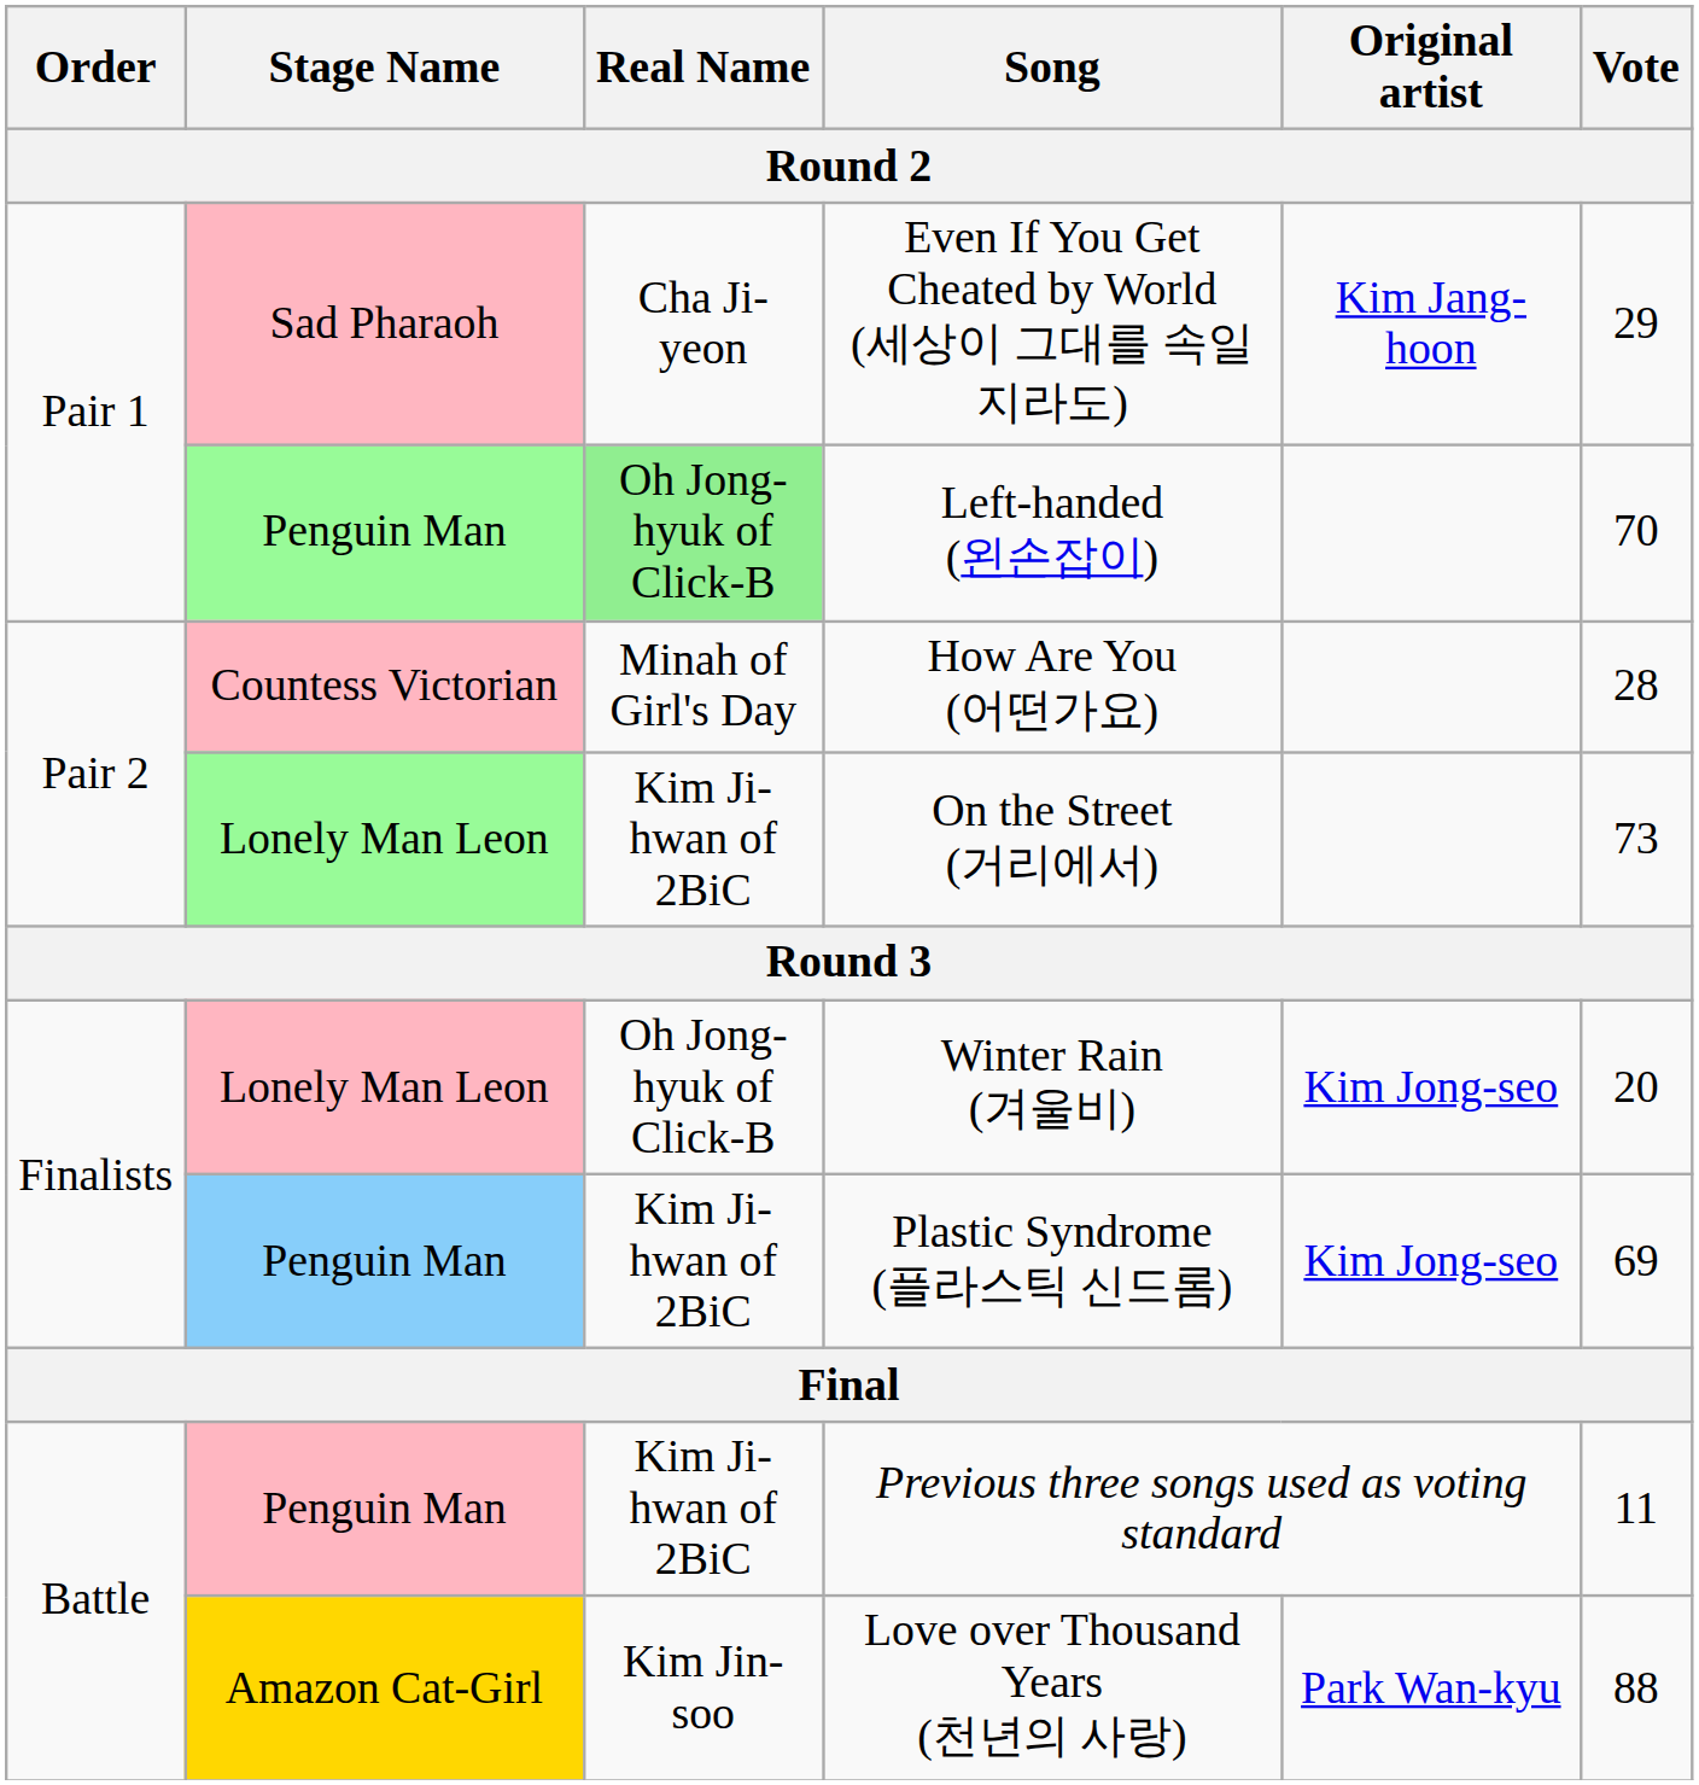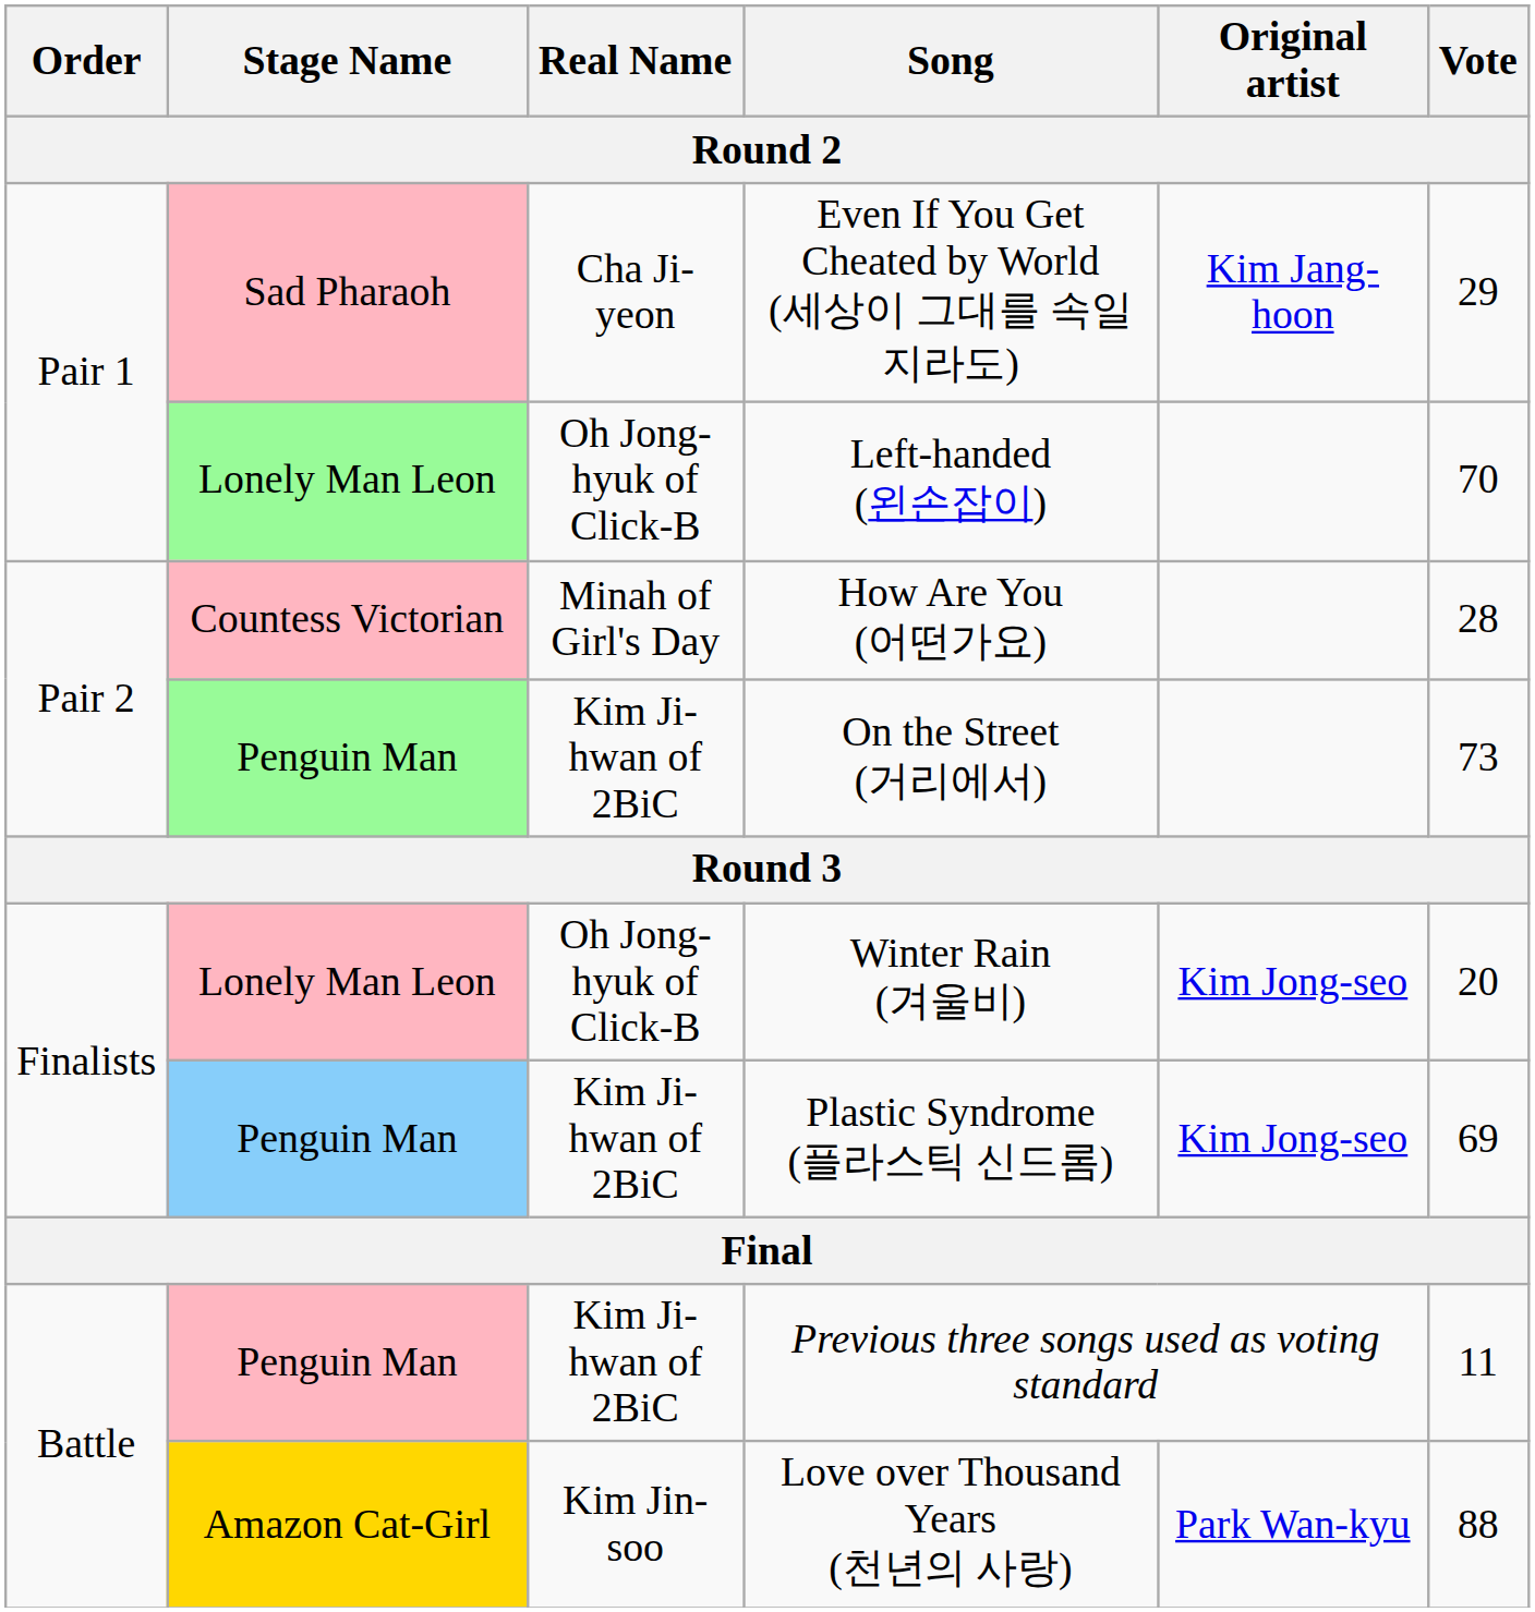 <table class="wikitable" style="text-align:center; width:95%;">
 <tr>
 <th style="width:1%;">Order</th>
 <th style="width:20%;">Stage Name</th>
 <th style="width:12%;">Real Name</th>
 <th style="width:23%;">Song</th>
 <th style="width:15%;">Original artist</th>
 <th style="width:1%;">Vote</th>
 </tr>
 <tr>
 <th colspan=6>Round 2</th>
 </tr>
 <tr>
 <td rowspan=2>Pair 1</td>
 <td bgcolor="lightpink">Sad Pharaoh</td>
 <td>Cha Ji-yeon</td>
 <td>Even If You Get Cheated by World<br>(세상이 그대를 속일지라도)</td>
 <td><a href='#'>Kim Jang-hoon</a></td>
 <td>29</td>
 </tr>
 <tr>
-<td bgcolor="palegreen">Penguin Man</td>
-<td style="background: lightgreen;">Oh Jong-hyuk of Click-B</td>
+<td bgcolor="palegreen">Lonely Man Leon</td>
+<td>Oh Jong-hyuk of Click-B</td>
 <td>Left-handed<br>(<a href='#'>왼손잡이</a>)</td>
 <td></td>
 <td>70</td>
 </tr>
 <tr>
 <td rowspan=2>Pair 2</td>
 <td bgcolor="lightpink">Countess Victorian</td>
 <td>Minah of Girl's Day</td>
 <td>How Are You<br>(어떤가요)</td>
 <td></td>
 <td>28</td>
 </tr>
 <tr>
-<td bgcolor="palegreen">Lonely Man Leon</td>
+<td bgcolor="palegreen">Penguin Man</td>
 <td>Kim Ji-hwan of 2BiC</td>
 <td>On the Street<br>(거리에서)</td>
 <td></td>
 <td>73</td>
 </tr>
 <tr>
 <th colspan=6>Round 3</th>
 </tr>
 <tr>
 <td rowspan=2>Finalists</td>
 <td bgcolor="lightpink">Lonely Man Leon</td>
 <td>Oh Jong-hyuk of Click-B</td>
 <td>Winter Rain<br>(겨울비)</td>
 <td><a href='#'>Kim Jong-seo</a></td>
 <td>20</td>
 </tr>
 <tr>
 <td bgcolor="lightskyblue">Penguin Man</td>
 <td>Kim Ji-hwan of 2BiC</td>
 <td>Plastic Syndrome<br>(플라스틱 신드롬)</td>
 <td><a href='#'>Kim Jong-seo</a></td>
 <td>69</td>
 </tr>
 <tr>
 <th colspan=6>Final</th>
 </tr>
 <tr>
 <td rowspan=2>Battle</td>
 <td bgcolor="lightpink">Penguin Man</td>
 <td>Kim Ji-hwan of 2BiC</td>
 <td colspan=2><em>Previous three songs used as voting standard</em></td>
 <td>11</td>
 </tr>
 <tr>
 <td bgcolor="gold">Amazon Cat-Girl</td>
 <td>Kim Jin-soo</td>
 <td>Love over Thousand Years<br>(천년의 사랑)</td>
 <td><a href='#'>Park Wan-kyu</a></td>
 <td>88</td>
 </tr>
 </table>
